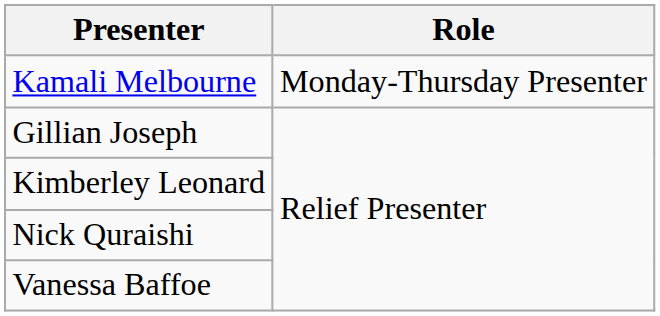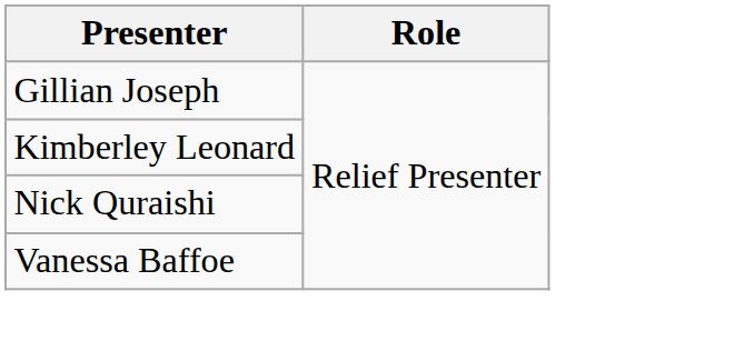 <table class="wikitable">
 <tr>
 <th>Presenter</th>
 <th>Role</th>
-</tr>
-<tr>
-<td><a href='#'>Kamali Melbourne</a></td>
-<td>Monday-Thursday Presenter</td>
 </tr>
 <tr>
 <td>Gillian Joseph</td>
 <td rowspan=4>Relief Presenter</td>
 </tr>
 <tr>
 <td>Kimberley Leonard</td>
 </tr>
 <tr>
 <td>Nick Quraishi</td>
 </tr>
 <tr>
 <td>Vanessa Baffoe</td>
 </tr>
 </table>
